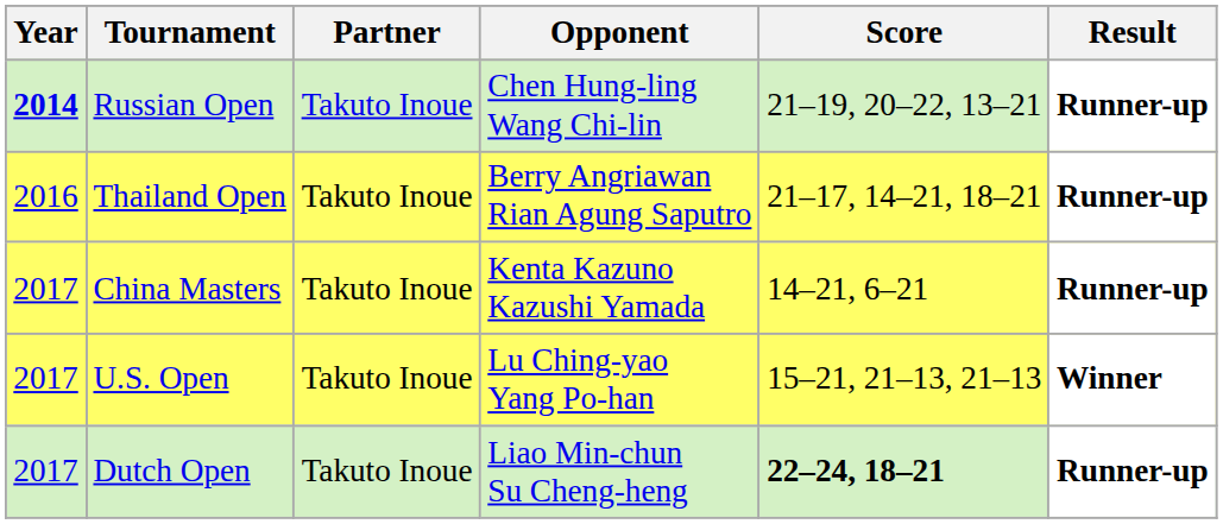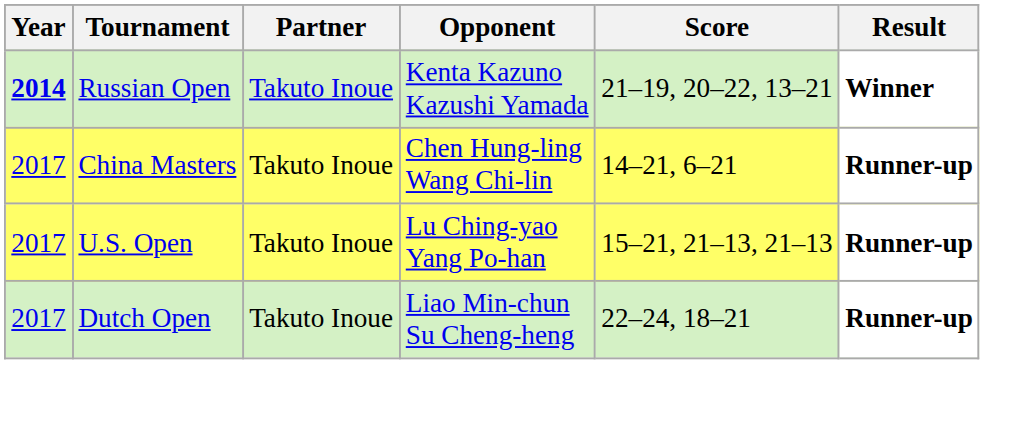 <table class="sortable wikitable" style="font-size: 90%;">
 <tr>
 <th>Year</th>
 <th>Tournament</th>
 <th>Partner</th>
 <th>Opponent</th>
 <th>Score</th>
 <th>Result</th>
 </tr>
 <tr style="background:#D4F1C5">
 <td align="center"><strong><a href='#'>2014</a></strong></td>
 <td align="left"><a href='#'>Russian Open</a></td>
 <td align="left"> <a href='#'>Takuto Inoue</a></td>
-<td align="left"> <a href='#'>Chen Hung-ling</a><br> <a href='#'>Wang Chi-lin</a></td>
+<td align="left"> <a href='#'>Kenta Kazuno</a><br> <a href='#'>Kazushi Yamada</a></td>
 <td align="left">21–19, 20–22, 13–21</td>
-<td style="text-align:left; background:white"> <strong>Runner-up</strong></td>
-</tr>
-<tr style="background:#FFFF67">
-<td align="center"><a href='#'>2016</a></td>
-<td align="left"><a href='#'>Thailand Open</a></td>
-<td align="left"> Takuto Inoue</td>
-<td align="left"> <a href='#'>Berry Angriawan</a><br> <a href='#'>Rian Agung Saputro</a></td>
-<td align="left">21–17, 14–21, 18–21</td>
-<td style="text-align: left; background:white"> <strong>Runner-up</strong></td>
+<td style="text-align:left; background:white"> <strong>Winner</strong></td>
 </tr>
 <tr style="background:#FFFF67">
 <td align="center"><a href='#'>2017</a></td>
 <td align="left"><a href='#'>China Masters</a></td>
 <td align="left"> Takuto Inoue</td>
-<td align="left"> <a href='#'>Kenta Kazuno</a><br> <a href='#'>Kazushi Yamada</a></td>
+<td align="left"> <a href='#'>Chen Hung-ling</a><br> <a href='#'>Wang Chi-lin</a></td>
 <td align="left">14–21, 6–21</td>
 <td style="text-align: left; background:white"> <strong>Runner-up</strong></td>
 </tr>
 <tr style="background:#FFFF67">
 <td align="center"><a href='#'>2017</a></td>
 <td align="left"><a href='#'>U.S. Open</a></td>
 <td align="left"> Takuto Inoue</td>
 <td align="left"> <a href='#'>Lu Ching-yao</a><br> <a href='#'>Yang Po-han</a></td>
 <td align="left">15–21, 21–13, 21–13</td>
-<td style="text-align:left; background:white"> <strong>Winner</strong></td>
+<td style="text-align:left; background:white"> <strong>Runner-up</strong></td>
 </tr>
 <tr style="background:#D4F1C5">
 <td align="center"><a href='#'>2017</a></td>
 <td align="left"><a href='#'>Dutch Open</a></td>
 <td align="left"> Takuto Inoue</td>
 <td align="left"> <a href='#'>Liao Min-chun</a><br> <a href='#'>Su Cheng-heng</a></td>
-<td align="left"><strong>22–24, 18–21</strong></td>
+<td align="left">22–24, 18–21</td>
 <td style="text-align:left; background:white"> <strong>Runner-up</strong></td>
 </tr>
 </table>
